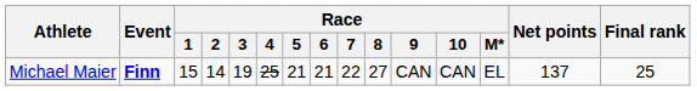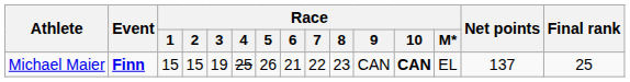 <table class="wikitable" style="font-size:90%">
 <tr>
 <th rowspan=2>Athlete</th>
 <th rowspan=2>Event</th>
 <th colspan=11>Race</th>
 <th rowspan=2>Net points</th>
 <th rowspan=2>Final rank</th>
 </tr>
 <tr style="font-size:95%">
 <th>1</th>
 <th>2</th>
 <th>3</th>
 <th>4</th>
 <th>5</th>
 <th>6</th>
 <th>7</th>
 <th>8</th>
 <th>9</th>
 <th>10</th>
 <th>M*</th>
 </tr>
 <tr align=center>
 <td align=left><a href='#'>Michael Maier</a></td>
 <td align=left><strong><a href='#'>Finn</a></strong></td>
 <td>15</td>
-<td>14</td>
+<td>15</td>
 <td>19</td>
 <td><s>25</s></td>
-<td>21</td>
+<td>26</td>
 <td>21</td>
 <td>22</td>
-<td>27</td>
+<td>23</td>
 <td>CAN</td>
-<td>CAN</td>
+<td><strong>CAN</strong></td>
 <td>EL</td>
 <td>137</td>
 <td>25</td>
 </tr>
 </table>
